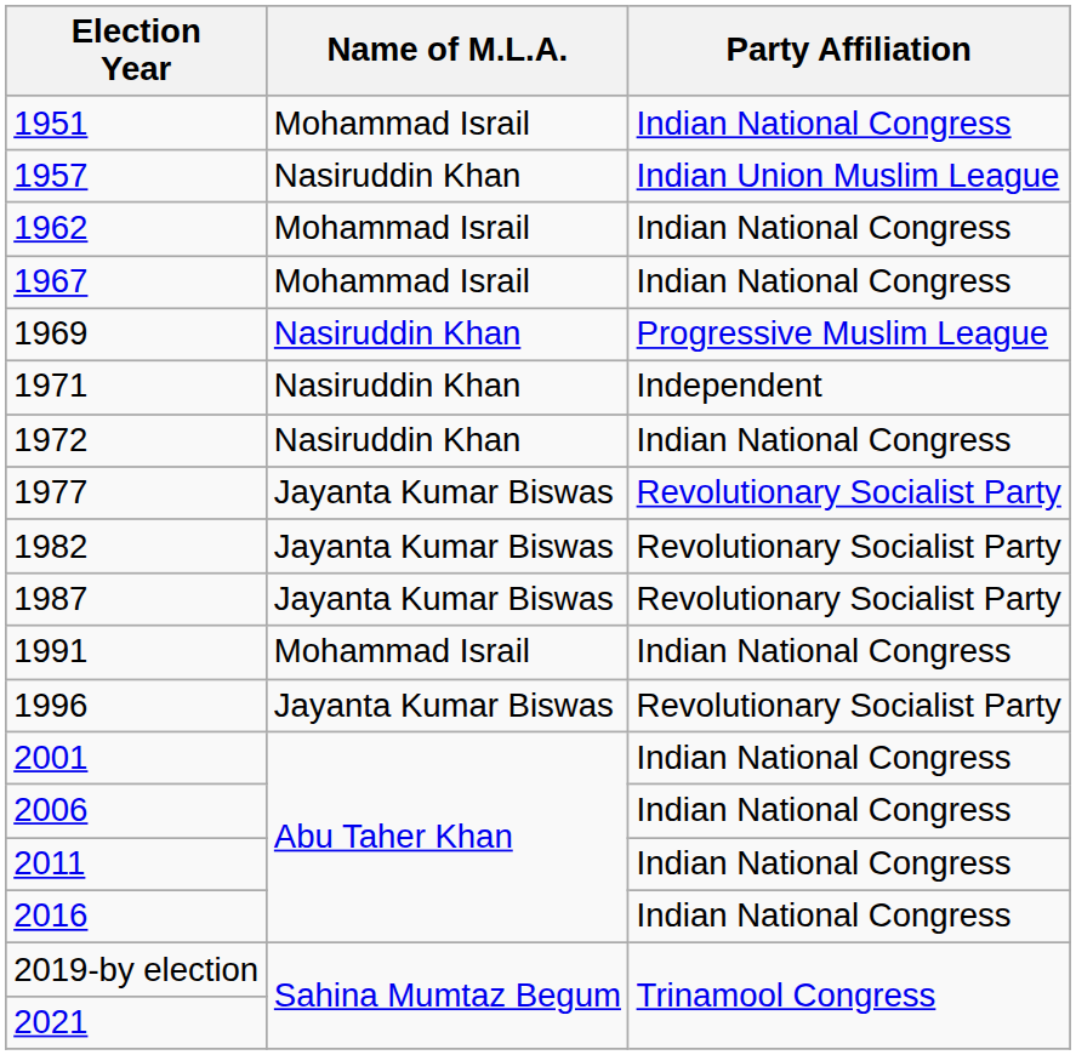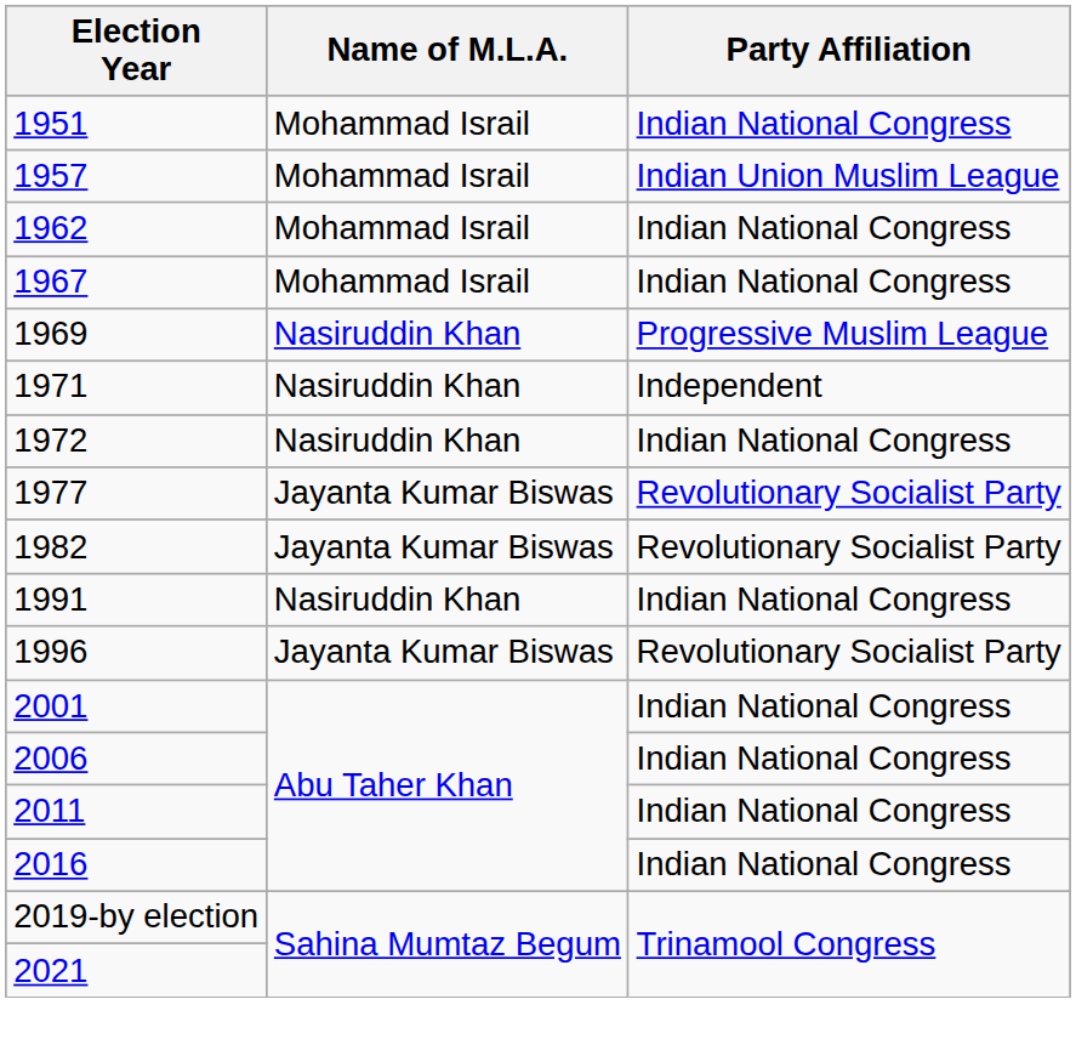 <table class="wikitable sortable"ìÍĦĤĠčw>
 <tr>
 <th>Election<br> Year</th>
 <th>Name of M.L.A.</th>
 <th>Party Affiliation</th>
 </tr>
 <tr>
 <td><a href='#'>1951</a></td>
 <td>Mohammad Israil</td>
 <td><a href='#'>Indian National Congress</a></td>
 </tr>
 <tr>
 <td><a href='#'>1957</a></td>
-<td>Nasiruddin Khan</td>
+<td>Mohammad Israil</td>
 <td><a href='#'>Indian Union Muslim League</a></td>
 </tr>
 <tr>
 <td><a href='#'>1962</a></td>
 <td>Mohammad Israil</td>
 <td>Indian National Congress</td>
 </tr>
 <tr>
 <td><a href='#'>1967</a></td>
 <td>Mohammad Israil</td>
 <td>Indian National Congress</td>
 </tr>
 <tr>
 <td>1969</td>
 <td><a href='#'>Nasiruddin Khan</a></td>
 <td><a href='#'>Progressive Muslim League</a></td>
 </tr>
 <tr>
 <td>1971</td>
 <td>Nasiruddin Khan</td>
 <td>Independent</td>
 </tr>
 <tr>
 <td>1972</td>
 <td>Nasiruddin Khan</td>
 <td>Indian National Congress</td>
 </tr>
 <tr>
 <td>1977</td>
 <td>Jayanta Kumar Biswas</td>
 <td><a href='#'>Revolutionary Socialist Party</a></td>
 </tr>
 <tr>
 <td>1982</td>
 <td>Jayanta Kumar Biswas</td>
 <td>Revolutionary Socialist Party</td>
 </tr>
 <tr>
-<td>1987</td>
-<td>Jayanta Kumar Biswas</td>
-<td>Revolutionary Socialist Party</td>
-</tr>
-<tr>
 <td>1991</td>
-<td>Mohammad Israil</td>
+<td>Nasiruddin Khan</td>
 <td>Indian National Congress</td>
 </tr>
 <tr>
 <td>1996</td>
 <td>Jayanta Kumar Biswas</td>
 <td>Revolutionary Socialist Party</td>
 </tr>
 <tr>
 <td><a href='#'>2001</a></td>
 <td rowspan="4"><a href='#'>Abu Taher Khan</a></td>
 <td>Indian National Congress</td>
 </tr>
 <tr>
 <td><a href='#'>2006</a></td>
 <td>Indian National Congress</td>
 </tr>
 <tr>
 <td><a href='#'>2011</a></td>
 <td>Indian National Congress</td>
 </tr>
 <tr>
 <td><a href='#'>2016</a></td>
 <td>Indian National Congress</td>
 </tr>
 <tr>
 <td>2019-by election</td>
 <td rowspan=2><a href='#'>Sahina Mumtaz Begum</a></td>
 <td rowspan=2><a href='#'>Trinamool Congress</a></td>
 </tr>
 <tr>
 <td><a href='#'>2021</a></td>
 </tr>
 </table>
